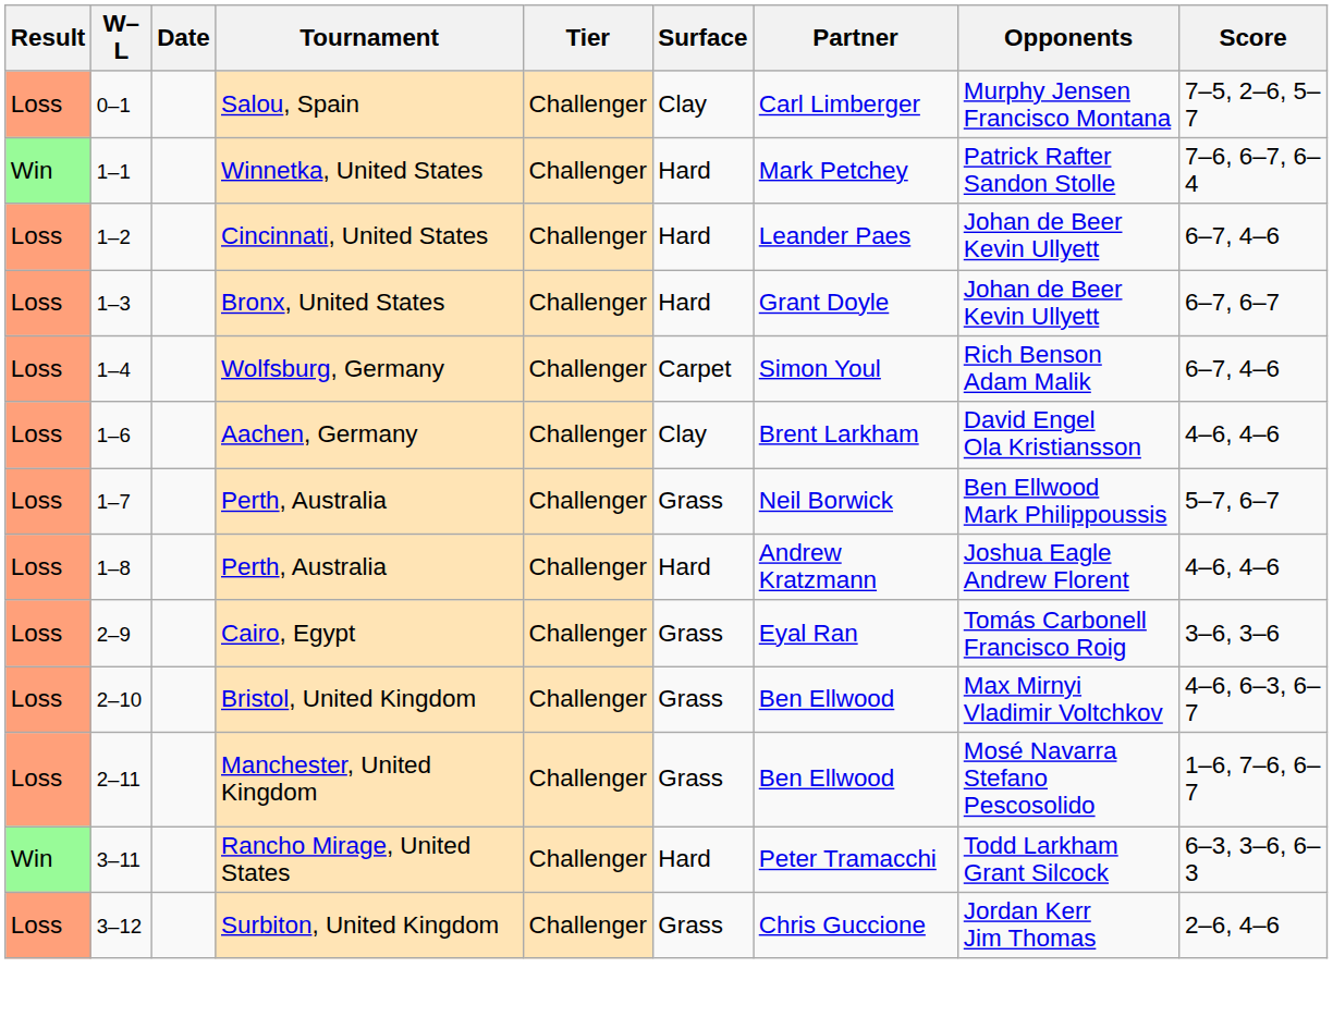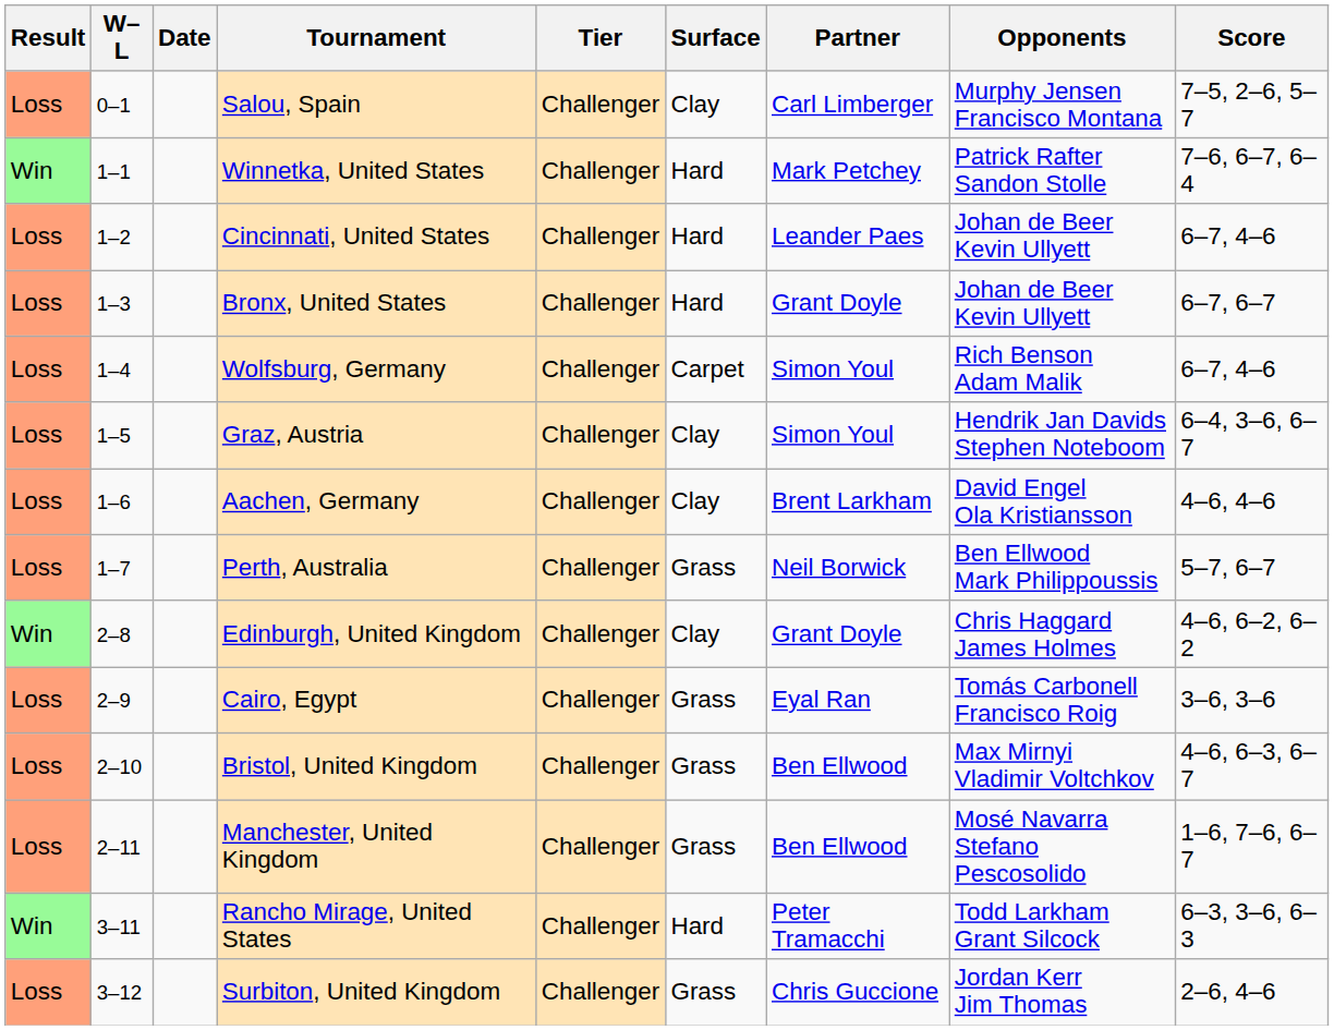 <table class="sortable wikitable">
 <tr>
 <th>Result</th>
 <th class="unsortable">W–L</th>
 <th>Date</th>
 <th>Tournament</th>
 <th>Tier</th>
 <th>Surface</th>
 <th>Partner</th>
 <th>Opponents</th>
 <th class="unsortable">Score</th>
 </tr>
 <tr>
 <td bgcolor=FFA07A>Loss</td>
 <td><small>0–1</small></td>
 <td></td>
 <td style="background:moccasin;"><a href='#'>Salou</a>, Spain</td>
 <td style="background:moccasin;">Challenger</td>
 <td>Clay</td>
 <td> <a href='#'>Carl Limberger</a></td>
 <td> <a href='#'>Murphy Jensen</a> <br>  <a href='#'>Francisco Montana</a></td>
 <td>7–5, 2–6, 5–7</td>
 </tr>
 <tr>
 <td bgcolor=98FB98>Win</td>
 <td><small>1–1</small></td>
 <td></td>
 <td style="background:moccasin;"><a href='#'>Winnetka</a>, United States</td>
 <td style="background:moccasin;">Challenger</td>
 <td>Hard</td>
 <td> <a href='#'>Mark Petchey</a></td>
 <td> <a href='#'>Patrick Rafter</a> <br>  <a href='#'>Sandon Stolle</a></td>
 <td>7–6, 6–7, 6–4</td>
 </tr>
 <tr>
 <td bgcolor=FFA07A>Loss</td>
 <td><small>1–2</small></td>
 <td></td>
 <td style="background:moccasin;"><a href='#'>Cincinnati</a>, United States</td>
 <td style="background:moccasin;">Challenger</td>
 <td>Hard</td>
 <td> <a href='#'>Leander Paes</a></td>
 <td> <a href='#'>Johan de Beer</a> <br>  <a href='#'>Kevin Ullyett</a></td>
 <td>6–7, 4–6</td>
 </tr>
 <tr>
 <td bgcolor=FFA07A>Loss</td>
 <td><small>1–3</small></td>
 <td></td>
 <td style="background:moccasin;"><a href='#'>Bronx</a>, United States</td>
 <td style="background:moccasin;">Challenger</td>
 <td>Hard</td>
 <td> <a href='#'>Grant Doyle</a></td>
 <td> <a href='#'>Johan de Beer</a> <br>  <a href='#'>Kevin Ullyett</a></td>
 <td>6–7, 6–7</td>
 </tr>
 <tr>
 <td bgcolor=FFA07A>Loss</td>
 <td><small>1–4</small></td>
 <td></td>
 <td style="background:moccasin;"><a href='#'>Wolfsburg</a>, Germany</td>
 <td style="background:moccasin;">Challenger</td>
 <td>Carpet</td>
 <td> <a href='#'>Simon Youl</a></td>
 <td> <a href='#'>Rich Benson</a> <br>  <a href='#'>Adam Malik</a></td>
 <td>6–7, 4–6</td>
 </tr>
 <tr>
 <td bgcolor=FFA07A>Loss</td>
+<td><small>1–5</small></td>
+<td></td>
+<td style="background:moccasin;"><a href='#'>Graz</a>, Austria</td>
+<td style="background:moccasin;">Challenger</td>
+<td>Clay</td>
+<td> <a href='#'>Simon Youl</a></td>
+<td> <a href='#'>Hendrik Jan Davids</a> <br>  <a href='#'>Stephen Noteboom</a></td>
+<td>6–4, 3–6, 6–7</td>
+</tr>
+<tr>
+<td bgcolor=FFA07A>Loss</td>
 <td><small>1–6</small></td>
 <td></td>
 <td style="background:moccasin;"><a href='#'>Aachen</a>, Germany</td>
 <td style="background:moccasin;">Challenger</td>
 <td>Clay</td>
 <td> <a href='#'>Brent Larkham</a></td>
 <td> <a href='#'>David Engel</a> <br>  <a href='#'>Ola Kristiansson</a></td>
 <td>4–6, 4–6</td>
 </tr>
 <tr>
 <td bgcolor=FFA07A>Loss</td>
 <td><small>1–7</small></td>
 <td></td>
 <td style="background:moccasin;"><a href='#'>Perth</a>, Australia</td>
 <td style="background:moccasin;">Challenger</td>
 <td>Grass</td>
 <td> <a href='#'>Neil Borwick</a></td>
 <td> <a href='#'>Ben Ellwood</a> <br>  <a href='#'>Mark Philippoussis</a></td>
 <td>5–7, 6–7</td>
 </tr>
 <tr>
-<td bgcolor=FFA07A>Loss</td>
-<td><small>1–8</small></td>
+<td bgcolor=98FB98>Win</td>
+<td><small>2–8</small></td>
 <td></td>
-<td style="background:moccasin;"><a href='#'>Perth</a>, Australia</td>
+<td style="background:moccasin;"><a href='#'>Edinburgh</a>, United Kingdom</td>
 <td style="background:moccasin;">Challenger</td>
-<td>Hard</td>
-<td> <a href='#'>Andrew Kratzmann</a></td>
-<td> <a href='#'>Joshua Eagle</a> <br>  <a href='#'>Andrew Florent</a></td>
-<td>4–6, 4–6</td>
+<td>Clay</td>
+<td> <a href='#'>Grant Doyle</a></td>
+<td> <a href='#'>Chris Haggard</a> <br>  <a href='#'>James Holmes</a></td>
+<td>4–6, 6–2, 6–2</td>
 </tr>
 <tr>
 <td bgcolor=FFA07A>Loss</td>
 <td><small>2–9</small></td>
 <td></td>
 <td style="background:moccasin;"><a href='#'>Cairo</a>, Egypt</td>
 <td style="background:moccasin;">Challenger</td>
 <td>Grass</td>
 <td> <a href='#'>Eyal Ran</a></td>
 <td> <a href='#'>Tomás Carbonell</a> <br>  <a href='#'>Francisco Roig</a></td>
 <td>3–6, 3–6</td>
 </tr>
 <tr>
 <td bgcolor=FFA07A>Loss</td>
 <td><small>2–10</small></td>
 <td></td>
 <td style="background:moccasin;"><a href='#'>Bristol</a>, United Kingdom</td>
 <td style="background:moccasin;">Challenger</td>
 <td>Grass</td>
 <td> <a href='#'>Ben Ellwood</a></td>
 <td> <a href='#'>Max Mirnyi</a> <br>  <a href='#'>Vladimir Voltchkov</a></td>
 <td>4–6, 6–3, 6–7</td>
 </tr>
 <tr>
 <td bgcolor=FFA07A>Loss</td>
 <td><small>2–11</small></td>
 <td></td>
 <td style="background:moccasin;"><a href='#'>Manchester</a>, United Kingdom</td>
 <td style="background:moccasin;">Challenger</td>
 <td>Grass</td>
 <td> <a href='#'>Ben Ellwood</a></td>
 <td> <a href='#'>Mosé Navarra</a> <br>  <a href='#'>Stefano Pescosolido</a></td>
 <td>1–6, 7–6, 6–7</td>
 </tr>
 <tr>
 <td bgcolor=98FB98>Win</td>
 <td><small>3–11</small></td>
 <td></td>
 <td style="background:moccasin;"><a href='#'>Rancho Mirage</a>, United States</td>
 <td style="background:moccasin;">Challenger</td>
 <td>Hard</td>
 <td> <a href='#'>Peter Tramacchi</a></td>
 <td> <a href='#'>Todd Larkham</a> <br>  <a href='#'>Grant Silcock</a></td>
 <td>6–3, 3–6, 6–3</td>
 </tr>
 <tr>
 <td bgcolor=FFA07A>Loss</td>
 <td><small>3–12</small></td>
 <td></td>
 <td style="background:moccasin;"><a href='#'>Surbiton</a>, United Kingdom</td>
 <td style="background:moccasin;">Challenger</td>
 <td>Grass</td>
 <td> <a href='#'>Chris Guccione</a></td>
 <td> <a href='#'>Jordan Kerr</a> <br>  <a href='#'>Jim Thomas</a></td>
 <td>2–6, 4–6</td>
 </tr>
 </table>
